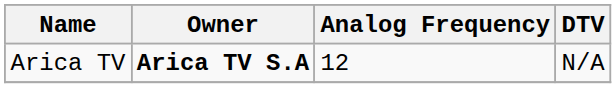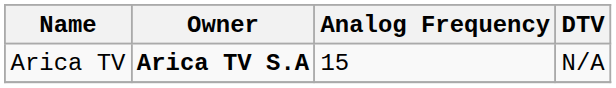 <table class="wikitable">
 <tr>
 <th>Name</th>
 <th>Owner</th>
 <th>Analog Frequency</th>
 <th>DTV</th>
 </tr>
 <tr>
 <td>Arica TV</td>
 <td><strong>Arica TV S.A</strong></td>
-<td>12</td>
+<td>15</td>
 <td>N/A</td>
 </tr>
 <tr>
 </tr>
 </table>
